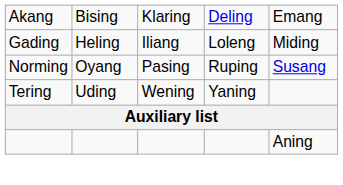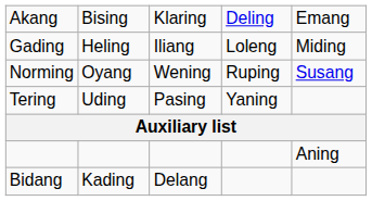 <table class="wikitable" align=right>
 <tr>
 <td scope="col" width="20%">Akang</td>
 <td scope="col" width="20%">Bising</td>
 <td scope="col" width="20%">Klaring</td>
 <td><a href='#'>Deling</a></td>
 <td>Emang</td>
 </tr>
 <tr>
 <td>Gading</td>
 <td>Heling</td>
 <td>Iliang</td>
 <td>Loleng</td>
 <td>Miding</td>
 </tr>
 <tr>
 <td>Norming</td>
 <td>Oyang</td>
-<td>Pasing</td>
+<td>Wening</td>
 <td>Ruping</td>
 <td><a href='#'>Susang</a></td>
 </tr>
 <tr>
 <td>Tering</td>
 <td>Uding</td>
-<td>Wening</td>
+<td>Pasing</td>
 <td>Yaning</td>
 <td></td>
 </tr>
 <tr>
 <th colspan=5>Auxiliary list</th>
 </tr>
 <tr>
 <td></td>
 <td></td>
 <td></td>
 <td></td>
 <td>Aning</td>
 </tr>
+<tr>
+<td>Bidang</td>
+<td>Kading</td>
+<td>Delang</td>
+<td></td>
+<td></td>
+</tr>
 </table>
